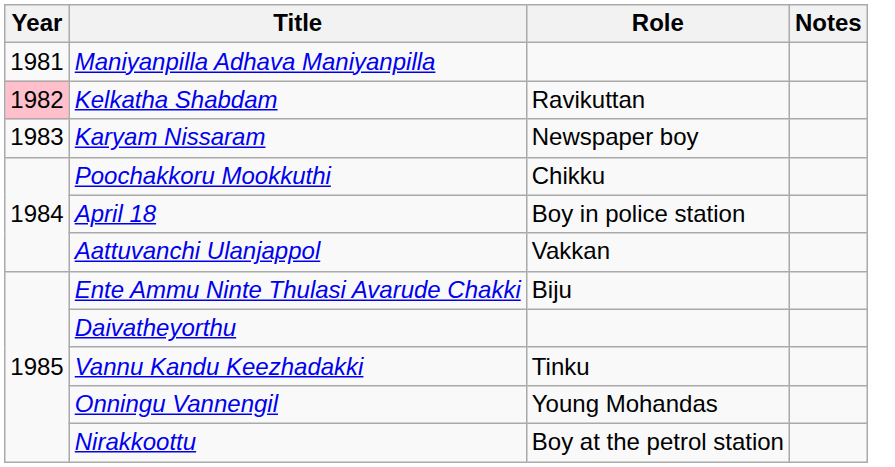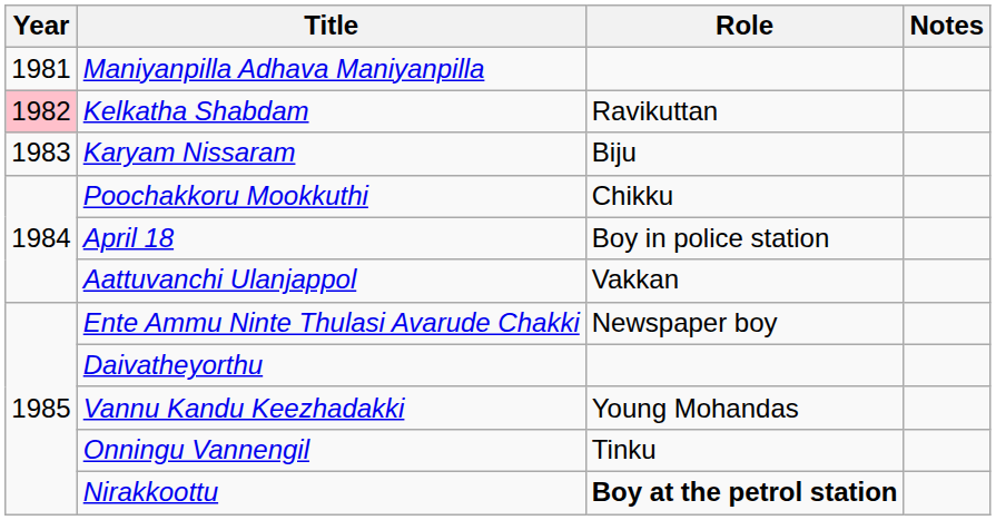 <table class="wikitable sortable">
 <tr>
 <th>Year</th>
 <th>Title</th>
 <th>Role</th>
 <th class="unsortable">Notes</th>
 </tr>
 <tr>
 <td>1981</td>
 <td><em><a href='#'>Maniyanpilla Adhava Maniyanpilla</a></em></td>
 <td></td>
 <td></td>
 </tr>
 <tr>
 <td style="background: pink;">1982</td>
 <td><em><a href='#'>Kelkatha Shabdam</a></em></td>
 <td>Ravikuttan</td>
 <td></td>
 </tr>
 <tr>
 <td>1983</td>
 <td><em><a href='#'>Karyam Nissaram</a></em></td>
-<td>Newspaper boy</td>
+<td>Biju</td>
 <td></td>
 </tr>
 <tr>
 <td rowspan=3>1984</td>
 <td><em><a href='#'>Poochakkoru Mookkuthi</a></em></td>
 <td>Chikku</td>
 <td></td>
 </tr>
 <tr>
 <td><em><a href='#'>April 18</a></em></td>
 <td>Boy in police station</td>
 <td></td>
 </tr>
 <tr>
 <td><em><a href='#'>Aattuvanchi Ulanjappol</a></em></td>
 <td>Vakkan</td>
 <td></td>
 </tr>
 <tr>
 <td rowspan=5>1985</td>
 <td><em><a href='#'>Ente Ammu Ninte Thulasi Avarude Chakki</a></em></td>
-<td>Biju</td>
+<td>Newspaper boy</td>
 <td></td>
 </tr>
 <tr>
 <td><em><a href='#'>Daivatheyorthu</a></em></td>
 <td></td>
 <td></td>
 </tr>
 <tr>
 <td><em><a href='#'>Vannu Kandu Keezhadakki</a></em></td>
+<td>Young Mohandas</td>
+<td></td>
+</tr>
+<tr>
+<td><em><a href='#'>Onningu Vannengil</a></em></td>
 <td>Tinku</td>
 <td></td>
 </tr>
 <tr>
-<td><em><a href='#'>Onningu Vannengil</a></em></td>
-<td>Young Mohandas</td>
-<td></td>
-</tr>
-<tr>
 <td><em><a href='#'>Nirakkoottu</a></em></td>
-<td>Boy at the petrol station</td>
+<td><strong>Boy at the petrol station</strong></td>
 <td></td>
 </tr>
 </table>
